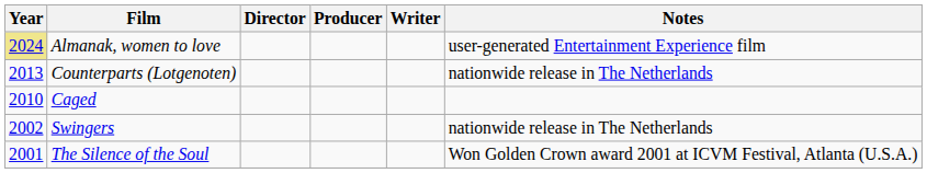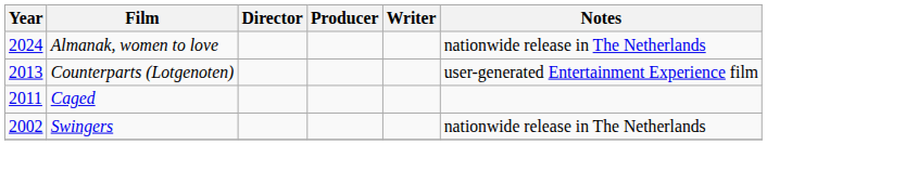 <table class="wikitable">
 <tr>
 <th>Year</th>
 <th>Film</th>
 <th>Director</th>
 <th>Producer</th>
 <th>Writer</th>
 <th>Notes</th>
 </tr>
 <tr>
-<td style="background: khaki;"><a href='#'>2024</a></td>
+<td><a href='#'>2024</a></td>
 <td><em>Almanak, women to love</em></td>
 <td></td>
 <td></td>
 <td></td>
-<td>user-generated <a href='#'>Entertainment Experience</a> film</td>
+<td>nationwide release in <a href='#'>The Netherlands</a></td>
 </tr>
 <tr>
 <td><a href='#'>2013</a></td>
 <td><em>Counterparts (Lotgenoten)</em></td>
 <td></td>
 <td></td>
 <td></td>
-<td>nationwide release in <a href='#'>The Netherlands</a></td>
+<td>user-generated <a href='#'>Entertainment Experience</a> film</td>
 </tr>
 <tr>
-<td><a href='#'>2010</a></td>
+<td><a href='#'>2011</a></td>
 <td><em><a href='#'>Caged</a></em></td>
 <td></td>
 <td></td>
 <td></td>
 <td></td>
 </tr>
 <tr>
 <td><a href='#'>2002</a></td>
 <td><em><a href='#'>Swingers</a></em></td>
 <td></td>
 <td></td>
 <td></td>
 <td>nationwide release in The Netherlands</td>
 </tr>
 <tr>
-<td><a href='#'>2001</a></td>
-<td><em><a href='#'>The Silence of the Soul</a></em></td>
-<td></td>
-<td></td>
-<td></td>
-<td>Won Golden Crown award 2001 at ICVM Festival, Atlanta (U.S.A.)</td>
-</tr>
-<tr>
 </tr>
 </table>
